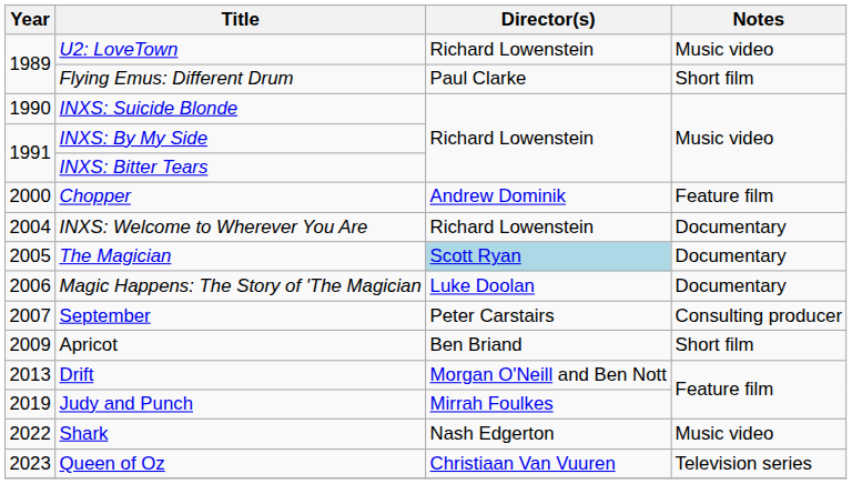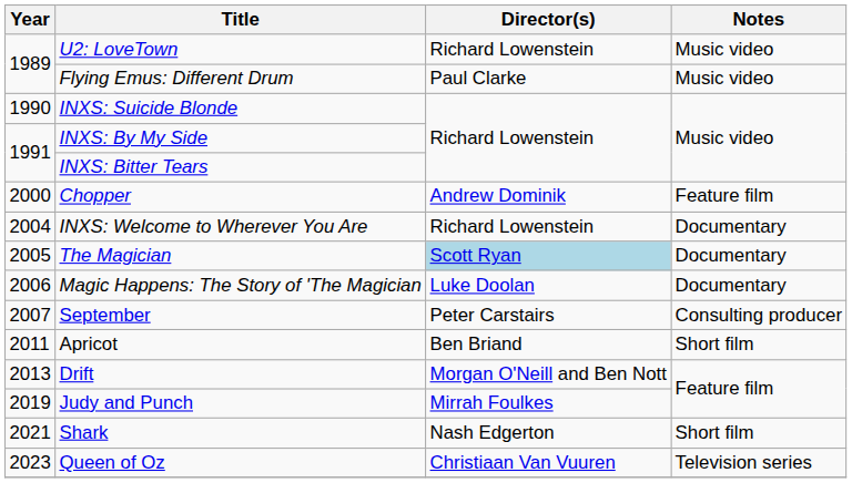 <table class="wikitable">
 <tr>
 <th>Year</th>
 <th>Title</th>
 <th>Director(s)</th>
 <th>Notes</th>
 </tr>
 <tr>
 <td rowspan="2">1989</td>
 <td><em><a href='#'>U2: LoveTown</a></em></td>
 <td>Richard Lowenstein</td>
 <td>Music video</td>
 </tr>
 <tr>
 <td><em>Flying Emus: Different Drum</em></td>
 <td>Paul Clarke</td>
-<td>Short film</td>
+<td>Music video</td>
 </tr>
 <tr>
 <td>1990</td>
 <td><em><a href='#'>INXS: Suicide Blonde</a></em></td>
 <td rowspan="3">Richard Lowenstein</td>
 <td rowspan="3">Music video</td>
 </tr>
 <tr>
 <td rowspan="2">1991</td>
 <td><em><a href='#'>INXS: By My Side</a></em></td>
 </tr>
 <tr>
 <td><em><a href='#'>INXS: Bitter Tears</a></em></td>
 </tr>
 <tr>
 <td>2000</td>
 <td><em><a href='#'>Chopper</a></em></td>
 <td><a href='#'>Andrew Dominik</a></td>
 <td>Feature film</td>
 </tr>
 <tr>
 <td>2004</td>
 <td><em>INXS: Welcome to Wherever You Are</em></td>
 <td>Richard Lowenstein</td>
 <td>Documentary</td>
 </tr>
 <tr>
 <td>2005</td>
 <td><em><a href='#'>The Magician</a></em></td>
 <td style="background: lightblue;"><a href='#'>Scott Ryan</a></td>
 <td>Documentary</td>
 </tr>
 <tr>
 <td>2006</td>
 <td><em>Magic Happens: The Story of 'The Magician<strong></td>
 <td><a href='#'>Luke Doolan</a></td>
 <td>Documentary</td>
 </tr>
 <tr>
 <td>2007</td>
 <td></em><a href='#'>September</a><em></td>
 <td>Peter Carstairs</td>
 <td>Consulting producer</td>
 </tr>
 <tr>
-<td>2009</td>
+<td>2011</td>
 <td></em>Apricot<em></td>
 <td>Ben Briand</td>
 <td>Short film</td>
 </tr>
 <tr>
 <td>2013</td>
 <td></em><a href='#'>Drift</a><em></td>
 <td><a href='#'>Morgan O'Neill</a> and Ben Nott</td>
 <td rowspan="2">Feature film</td>
 </tr>
 <tr>
 <td>2019</td>
 <td></em><a href='#'>Judy and Punch</a><em></td>
 <td><a href='#'>Mirrah Foulkes</a></td>
 </tr>
 <tr>
-<td>2022</td>
+<td>2021</td>
 <td></em><a href='#'>Shark</a><em></td>
 <td>Nash Edgerton</td>
-<td>Music video</td>
+<td>Short film</td>
 </tr>
 <tr>
 <td>2023</td>
 <td></em><a href='#'>Queen of Oz</a><em></td>
 <td><a href='#'>Christiaan Van Vuuren</a></td>
 <td>Television series</td>
 </tr>
 <tr>
 </tr>
 </table>
